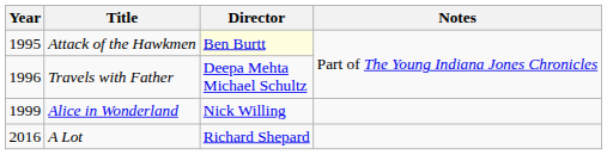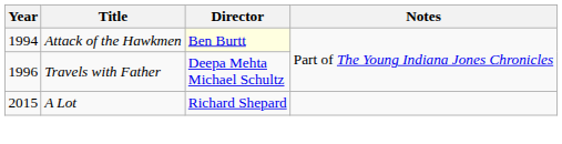 <table class="wikitable">
 <tr>
 <th>Year</th>
 <th>Title</th>
 <th>Director</th>
 <th>Notes</th>
 </tr>
 <tr>
-<td>1995</td>
+<td>1994</td>
 <td><em>Attack of the Hawkmen</em></td>
 <td style="background: lightyellow;"><a href='#'>Ben Burtt</a></td>
 <td rowspan=2>Part of <em><a href='#'>The Young Indiana Jones Chronicles</a></em></td>
 </tr>
 <tr>
 <td>1996</td>
 <td><em>Travels with Father</em></td>
 <td><a href='#'>Deepa Mehta</a><br><a href='#'>Michael Schultz</a></td>
 </tr>
 <tr>
-<td>1999</td>
-<td><em><a href='#'>Alice in Wonderland</a></em></td>
-<td><a href='#'>Nick Willing</a></td>
-<td></td>
-</tr>
-<tr>
-<td>2016</td>
+<td>2015</td>
 <td><em>A Lot</em></td>
 <td><a href='#'>Richard Shepard</a></td>
 <td></td>
 </tr>
 </table>
